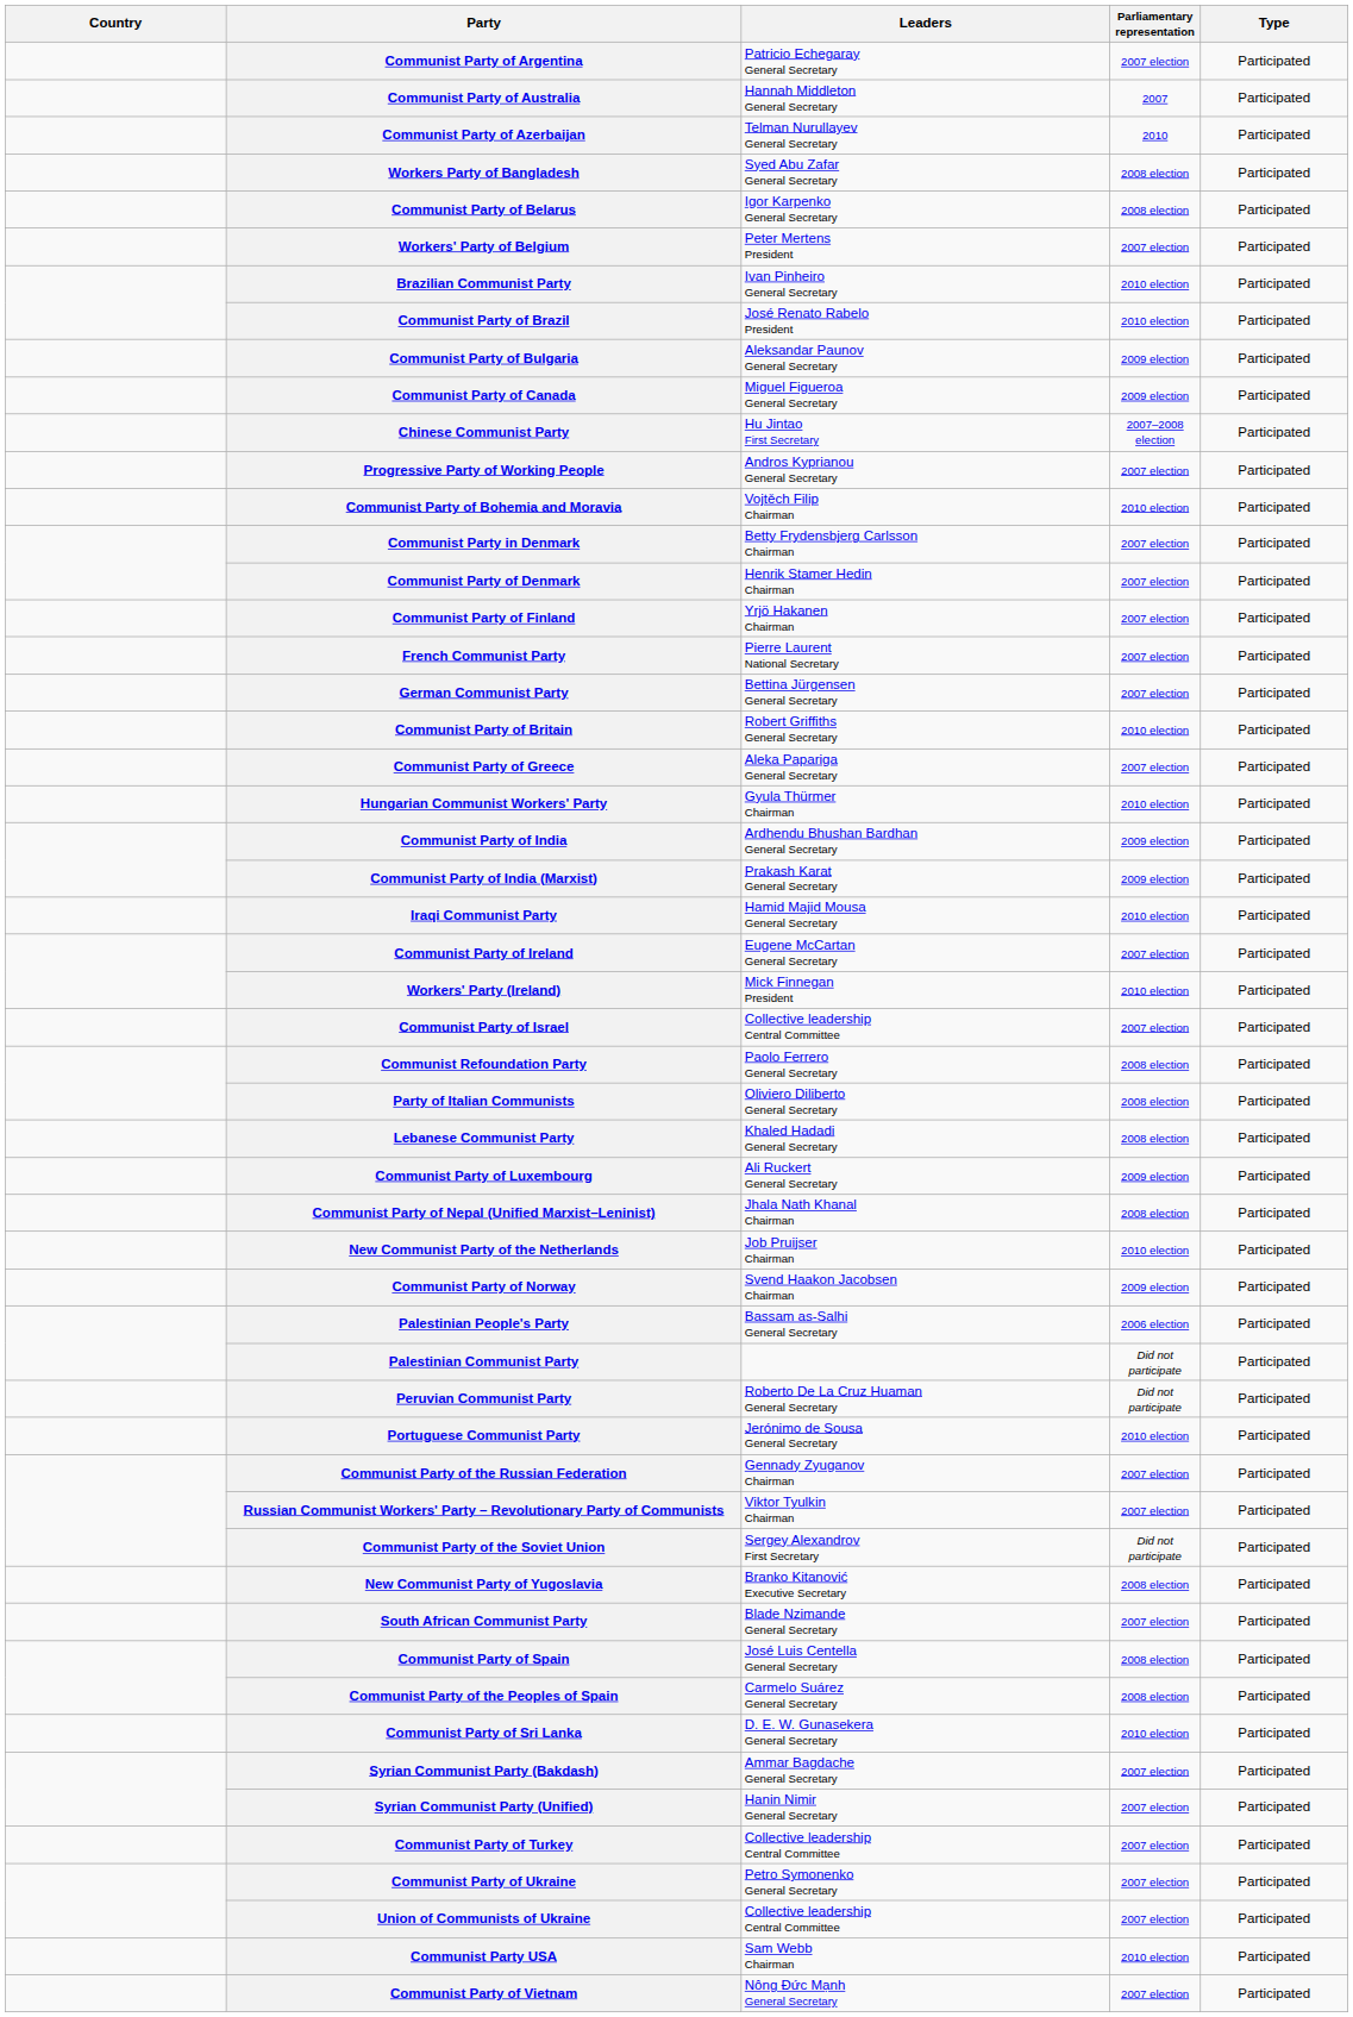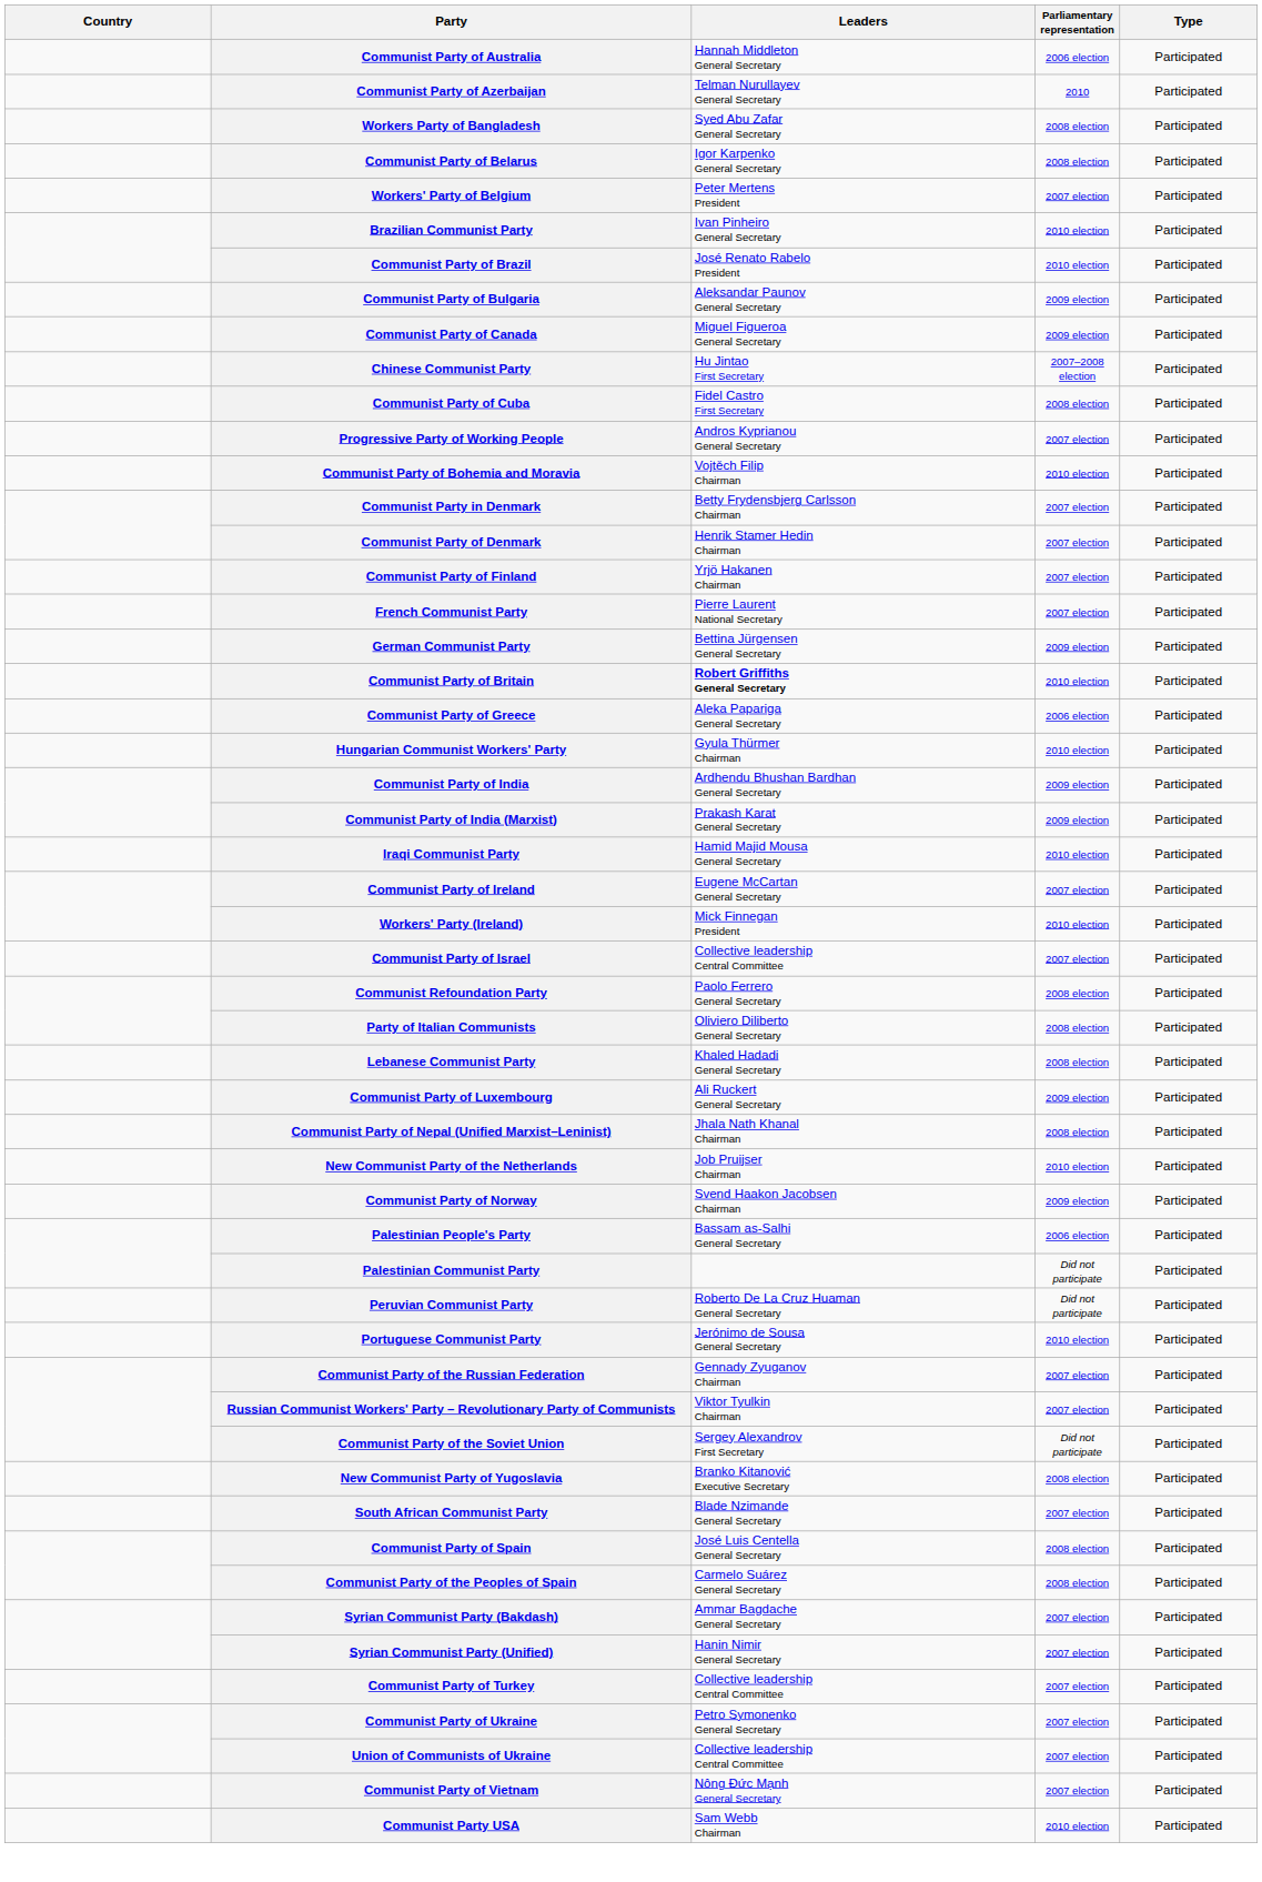 <table class="wikitable mw-collapsible mw-collapsed">
 <tr>
 <th width="15%" scope="col" class=unsortable>Country</th>
 <th width="35%" scope="col">Party</th>
 <th width="25%" scope="col" class=unsortable>Leaders</th>
 <th width="4%" scope="col"><small>Parliamentary<br>representation</small></th>
 <th width="10%" scope="col">Type</th>
 </tr>
 <tr>
 <td></td>
-<th scope="row"><a href='#'>Communist Party of Argentina</a></th>
-<td><a href='#'>Patricio Echegaray</a><br><small>General Secretary</small></td>
-<td align="center"><small><a href='#'>2007 election</a></small></td>
-<td align="center">Participated</td>
-</tr>
-<tr>
-<td></td>
 <th scope="row"><a href='#'>Communist Party of Australia</a></th>
 <td><a href='#'>Hannah Middleton</a><br><small>General Secretary</small></td>
-<td align="center"><small><a href='#'>2007</a></small></td>
+<td align="center"><small><a href='#'>2006 election</a></small></td>
 <td align="center">Participated</td>
 </tr>
 <tr>
 <td></td>
 <th scope="row"><a href='#'>Communist Party of Azerbaijan</a></th>
 <td><a href='#'>Telman Nurullayev</a><br><small>General Secretary</small></td>
 <td align="center"><small><a href='#'>2010</a></small></td>
 <td align="center">Participated</td>
 </tr>
 <tr>
 <td></td>
 <th scope="row"><a href='#'>Workers Party of Bangladesh</a></th>
 <td><a href='#'>Syed Abu Zafar</a><br><small>General Secretary</small></td>
 <td align="center"><small><a href='#'>2008 election</a></small></td>
 <td align="center">Participated</td>
 </tr>
 <tr>
 <td></td>
 <th scope="row"><a href='#'>Communist Party of Belarus</a></th>
 <td><a href='#'>Igor Karpenko</a><br><small>General Secretary</small></td>
 <td align="center"><small><a href='#'>2008 election</a></small></td>
 <td align="center">Participated</td>
 </tr>
 <tr>
 <td></td>
 <th scope="row"><a href='#'>Workers' Party of Belgium</a></th>
 <td><a href='#'>Peter Mertens</a><br><small>President</small></td>
 <td align="center"><small><a href='#'>2007 election</a></small></td>
 <td align="center">Participated</td>
 </tr>
 <tr>
 <td rowspan="2"></td>
 <th scope="row"><a href='#'>Brazilian Communist Party</a></th>
 <td><a href='#'>Ivan Pinheiro</a><br><small>General Secretary</small></td>
 <td align="center"><small><a href='#'>2010 election</a></small></td>
 <td align="center">Participated</td>
 </tr>
 <tr>
 <th scope="row"><a href='#'>Communist Party of Brazil</a></th>
 <td><a href='#'>José Renato Rabelo</a><br><small>President</small></td>
 <td align="center"><small><a href='#'>2010 election</a></small></td>
 <td align="center">Participated</td>
 </tr>
 <tr>
 <td></td>
 <th scope="row"><a href='#'>Communist Party of Bulgaria</a></th>
 <td><a href='#'>Aleksandar Paunov</a><br><small>General Secretary</small></td>
 <td align="center"><small><a href='#'>2009 election</a></small></td>
 <td align="center">Participated</td>
 </tr>
 <tr>
 <td></td>
 <th scope="row"><a href='#'>Communist Party of Canada</a></th>
 <td><a href='#'>Miguel Figueroa</a><br><small>General Secretary</small></td>
 <td align="center"><small><a href='#'>2009 election</a></small></td>
 <td align="center">Participated</td>
 </tr>
 <tr>
 <td></td>
 <th scope="row"><a href='#'>Chinese Communist Party</a></th>
 <td><a href='#'>Hu Jintao</a><br><small><a href='#'>First Secretary</a></small></td>
 <td align="center"><small><a href='#'>2007–2008 election</a></small></td>
 <td align="center">Participated</td>
 </tr>
 <tr>
 <td></td>
+<th scope="row"><a href='#'>Communist Party of Cuba</a></th>
+<td><a href='#'>Fidel Castro</a><br><small><a href='#'>First Secretary</a></small></td>
+<td align="center"><small><a href='#'>2008 election</a></small></td>
+<td align="center">Participated</td>
+</tr>
+<tr>
+<td></td>
 <th scope="row"><a href='#'>Progressive Party of Working People</a></th>
 <td><a href='#'>Andros Kyprianou</a><br><small>General Secretary</small></td>
 <td align="center"><small><a href='#'>2007 election</a></small></td>
 <td align="center">Participated</td>
 </tr>
 <tr>
 <td></td>
 <th scope="row"><a href='#'>Communist Party of Bohemia and Moravia</a></th>
 <td><a href='#'>Vojtěch Filip</a><br><small>Chairman</small></td>
 <td align="center"><small><a href='#'>2010 election</a></small></td>
 <td align="center">Participated</td>
 </tr>
 <tr>
 <td rowspan="2"></td>
 <th scope="row"><a href='#'>Communist Party in Denmark</a></th>
 <td><a href='#'>Betty Frydensbjerg Carlsson</a><br><small>Chairman</small></td>
 <td align="center"><small><a href='#'>2007 election</a></small></td>
 <td align="center">Participated</td>
 </tr>
 <tr>
 <th scope="row"><a href='#'>Communist Party of Denmark</a></th>
 <td><a href='#'>Henrik Stamer Hedin</a><br><small>Chairman</small></td>
 <td align="center"><small><a href='#'>2007 election</a></small></td>
 <td align="center">Participated</td>
 </tr>
 <tr>
 <td></td>
 <th scope="row"><a href='#'>Communist Party of Finland</a></th>
 <td><a href='#'>Yrjö Hakanen</a><br><small>Chairman</small></td>
 <td align="center"><small><a href='#'>2007 election</a></small></td>
 <td align="center">Participated</td>
 </tr>
 <tr>
 <td></td>
 <th scope="row"><a href='#'>French Communist Party</a></th>
 <td><a href='#'>Pierre Laurent</a><br><small>National Secretary</small></td>
 <td align="center"><small><a href='#'>2007 election</a></small></td>
 <td align="center">Participated</td>
 </tr>
 <tr>
 <td></td>
 <th scope="row"><a href='#'>German Communist Party</a></th>
 <td><a href='#'>Bettina Jürgensen</a><br><small>General Secretary</small></td>
-<td align="center"><small><a href='#'>2007 election</a></small></td>
+<td align="center"><small><a href='#'>2009 election</a></small></td>
 <td align="center">Participated</td>
 </tr>
 <tr>
 <td></td>
 <th scope="row"><a href='#'>Communist Party of Britain</a></th>
-<td><a href='#'>Robert Griffiths</a><br><small>General Secretary</small></td>
+<td><strong><a href='#'>Robert Griffiths</a><br><small>General Secretary</small></strong></td>
 <td align="center"><small><a href='#'>2010 election</a></small></td>
 <td align="center">Participated</td>
 </tr>
 <tr>
 <td></td>
 <th scope="row"><a href='#'>Communist Party of Greece</a></th>
 <td><a href='#'>Aleka Papariga</a><br><small>General Secretary</small></td>
-<td align="center"><small><a href='#'>2007 election</a></small></td>
+<td align="center"><small><a href='#'>2006 election</a></small></td>
 <td align="center">Participated</td>
 </tr>
 <tr>
 <td></td>
 <th scope="row"><a href='#'>Hungarian Communist Workers' Party</a></th>
 <td><a href='#'>Gyula Thürmer</a><br><small>Chairman</small></td>
 <td align="center"><small><a href='#'>2010 election</a></small></td>
 <td align="center">Participated</td>
 </tr>
 <tr>
 <td rowspan="2"></td>
 <th scope="row"><a href='#'>Communist Party of India</a></th>
 <td><a href='#'>Ardhendu Bhushan Bardhan</a><br><small>General Secretary</small></td>
 <td align="center"><small><a href='#'>2009 election</a></small></td>
 <td align="center">Participated</td>
 </tr>
 <tr>
 <th scope="row"><a href='#'>Communist Party of India (Marxist)</a></th>
 <td><a href='#'>Prakash Karat</a><br><small>General Secretary</small></td>
 <td align="center"><small><a href='#'>2009 election</a></small></td>
 <td align="center">Participated</td>
 </tr>
 <tr>
 <td></td>
 <th scope="row"><a href='#'>Iraqi Communist Party</a></th>
 <td><a href='#'>Hamid Majid Mousa</a><br><small>General Secretary</small></td>
 <td align="center"><small><a href='#'>2010 election</a></small></td>
 <td align="center">Participated</td>
 </tr>
 <tr>
 <td rowspan="2"></td>
 <th scope="row"><a href='#'>Communist Party of Ireland</a></th>
 <td><a href='#'>Eugene McCartan</a><br><small>General Secretary</small></td>
 <td align="center"><small><a href='#'>2007 election</a></small></td>
 <td align="center">Participated</td>
 </tr>
 <tr>
 <th scope="row"><a href='#'>Workers' Party (Ireland)</a></th>
 <td><a href='#'>Mick Finnegan</a><br><small>President</small></td>
 <td align="center"><small><a href='#'>2010 election</a></small></td>
 <td align="center">Participated</td>
 </tr>
 <tr>
 <td></td>
 <th scope="row"><a href='#'>Communist Party of Israel</a></th>
 <td><a href='#'>Collective leadership</a><br><small>Central Committee</small></td>
 <td align="center"><small><a href='#'>2007 election</a></small></td>
 <td align="center">Participated</td>
 </tr>
 <tr>
 <td rowspan="2"></td>
 <th scope="row"><a href='#'>Communist Refoundation Party</a></th>
 <td><a href='#'>Paolo Ferrero</a><br><small>General Secretary</small></td>
 <td align="center"><small><a href='#'>2008 election</a></small></td>
 <td align="center">Participated</td>
 </tr>
 <tr>
 <th scope="row"><a href='#'>Party of Italian Communists</a></th>
 <td><a href='#'>Oliviero Diliberto</a><br><small>General Secretary</small></td>
 <td align="center"><small><a href='#'>2008 election</a></small></td>
 <td align="center">Participated</td>
 </tr>
 <tr>
 <td></td>
 <th scope="row"><a href='#'>Lebanese Communist Party</a></th>
 <td><a href='#'>Khaled Hadadi</a><br><small>General Secretary</small></td>
 <td align="center"><small><a href='#'>2008 election</a></small></td>
 <td align="center">Participated</td>
 </tr>
 <tr>
 <td></td>
 <th scope="row"><a href='#'>Communist Party of Luxembourg</a></th>
 <td><a href='#'>Ali Ruckert</a><br><small>General Secretary</small></td>
 <td align="center"><small><a href='#'>2009 election</a></small></td>
 <td align="center">Participated</td>
 </tr>
 <tr>
 <td></td>
 <th scope="row"><a href='#'>Communist Party of Nepal (Unified Marxist–Leninist)</a></th>
 <td><a href='#'>Jhala Nath Khanal</a><br><small>Chairman</small></td>
 <td align="center"><small><a href='#'>2008 election</a></small></td>
 <td align="center">Participated</td>
 </tr>
 <tr>
 <td></td>
 <th scope="row"><a href='#'>New Communist Party of the Netherlands</a></th>
 <td><a href='#'>Job Pruijser</a><br><small>Chairman</small></td>
 <td align="center"><small><a href='#'>2010 election</a></small></td>
 <td align="center">Participated</td>
 </tr>
 <tr>
 <td></td>
 <th scope="row"><a href='#'>Communist Party of Norway</a></th>
 <td><a href='#'>Svend Haakon Jacobsen</a><br><small>Chairman</small></td>
 <td align="center"><small><a href='#'>2009 election</a></small></td>
 <td align="center">Participated</td>
 </tr>
 <tr>
 <td rowspan="2"></td>
 <th scope="row"><a href='#'>Palestinian People's Party</a></th>
 <td><a href='#'>Bassam as-Salhi</a><br><small>General Secretary</small></td>
 <td align="center"><small><a href='#'>2006 election</a></small></td>
 <td align="center">Participated</td>
 </tr>
 <tr>
 <th scope="row"><a href='#'>Palestinian Communist Party</a></th>
 <td></td>
 <td align="center"><small><em>Did not participate</em></small></td>
 <td align="center">Participated</td>
 </tr>
 <tr>
 <td></td>
 <th scope="row"><a href='#'>Peruvian Communist Party</a></th>
 <td><a href='#'>Roberto De La Cruz Huaman</a><br><small>General Secretary</small></td>
 <td align="center"><small><em>Did not participate</em></small></td>
 <td align="center">Participated</td>
 </tr>
 <tr>
 <td></td>
 <th scope="row"><a href='#'>Portuguese Communist Party</a></th>
 <td><a href='#'>Jerónimo de Sousa</a><br><small>General Secretary</small></td>
 <td align="center"><small><a href='#'>2010 election</a></small></td>
 <td align="center">Participated</td>
 </tr>
 <tr>
 <td rowspan="3"></td>
 <th scope="row"><a href='#'>Communist Party of the Russian Federation</a></th>
 <td><a href='#'>Gennady Zyuganov</a><br><small>Chairman</small></td>
 <td align="center"><small><a href='#'>2007 election</a></small></td>
 <td align="center">Participated</td>
 </tr>
 <tr>
 <th scope="row"><a href='#'>Russian Communist Workers' Party – Revolutionary Party of Communists</a></th>
 <td><a href='#'>Viktor Tyulkin</a><br><small>Chairman</small></td>
 <td align="center"><small><a href='#'>2007 election</a></small></td>
 <td align="center">Participated</td>
 </tr>
 <tr>
 <th scope="row"><a href='#'>Communist Party of the Soviet Union</a></th>
 <td><a href='#'>Sergey Alexandrov</a><br><small>First Secretary</small></td>
 <td align="center"><small><em>Did not participate</em></small></td>
 <td align="center">Participated</td>
 </tr>
 <tr>
 <td></td>
 <th scope="row"><a href='#'>New Communist Party of Yugoslavia</a></th>
 <td><a href='#'>Branko Kitanović</a><br><small>Executive Secretary</small></td>
 <td align="center"><small><a href='#'>2008 election</a></small></td>
 <td align="center">Participated</td>
 </tr>
 <tr>
 <td></td>
 <th scope="row"><a href='#'>South African Communist Party</a></th>
 <td><a href='#'>Blade Nzimande</a><br><small>General Secretary</small></td>
 <td align="center"><small><a href='#'>2007 election</a></small></td>
 <td align="center">Participated</td>
 </tr>
 <tr>
 <td rowspan="2"></td>
 <th scope="row"><a href='#'>Communist Party of Spain</a></th>
 <td><a href='#'>José Luis Centella</a><br><small>General Secretary</small></td>
 <td align="center"><small><a href='#'>2008 election</a></small></td>
 <td align="center">Participated</td>
 </tr>
 <tr>
 <th scope="row"><a href='#'>Communist Party of the Peoples of Spain</a></th>
 <td><a href='#'>Carmelo Suárez</a><br><small>General Secretary</small></td>
 <td align="center"><small><a href='#'>2008 election</a></small></td>
 <td align="center">Participated</td>
 </tr>
 <tr>
-<td></td>
-<th scope="row"><a href='#'>Communist Party of Sri Lanka</a></th>
-<td><a href='#'>D. E. W. Gunasekera</a><br><small>General Secretary</small></td>
-<td align="center"><small><a href='#'>2010 election</a></small></td>
-<td align="center">Participated</td>
-</tr>
-<tr>
 <td rowspan="2"></td>
 <th scope="row"><a href='#'>Syrian Communist Party (Bakdash)</a></th>
 <td><a href='#'>Ammar Bagdache</a><br><small>General Secretary</small></td>
 <td align="center"><small><a href='#'>2007 election</a></small></td>
 <td align="center">Participated</td>
 </tr>
 <tr>
 <th scope="row"><a href='#'>Syrian Communist Party (Unified)</a></th>
 <td><a href='#'>Hanin Nimir</a><br><small>General Secretary</small></td>
 <td align="center"><small><a href='#'>2007 election</a></small></td>
 <td align="center">Participated</td>
 </tr>
 <tr>
 <td></td>
 <th scope="row"><a href='#'>Communist Party of Turkey</a></th>
 <td><a href='#'>Collective leadership</a><br><small>Central Committee</small></td>
 <td align="center"><small><a href='#'>2007 election</a></small></td>
 <td align="center">Participated</td>
 </tr>
 <tr>
 <td rowspan="2"></td>
 <th scope="row"><a href='#'>Communist Party of Ukraine</a></th>
 <td><a href='#'>Petro Symonenko</a><br><small>General Secretary</small></td>
 <td align="center"><small><a href='#'>2007 election</a></small></td>
 <td align="center">Participated</td>
 </tr>
 <tr>
 <th scope="row"><a href='#'>Union of Communists of Ukraine</a></th>
 <td><a href='#'>Collective leadership</a><br><small>Central Committee</small></td>
 <td align="center"><small><a href='#'>2007 election</a></small></td>
 <td align="center">Participated</td>
 </tr>
 <tr>
 <td></td>
+<th scope="row"><a href='#'>Communist Party of Vietnam</a></th>
+<td><a href='#'>Nông Đức Mạnh</a><br><small><a href='#'>General Secretary</a></small></td>
+<td align="center"><small><a href='#'>2007 election</a></small></td>
+<td align="center">Participated</td>
+</tr>
+<tr>
+<td></td>
 <th scope="row"><a href='#'>Communist Party USA</a></th>
 <td><a href='#'>Sam Webb</a><br><small>Chairman</small></td>
 <td align="center"><small><a href='#'>2010 election</a></small></td>
 <td align="center">Participated</td>
 </tr>
-<tr>
-<td></td>
-<th scope="row"><a href='#'>Communist Party of Vietnam</a></th>
-<td><a href='#'>Nông Đức Mạnh</a><br><small><a href='#'>General Secretary</a></small></td>
-<td align="center"><small><a href='#'>2007 election</a></small></td>
-<td align="center">Participated</td>
-</tr>
 </table>
